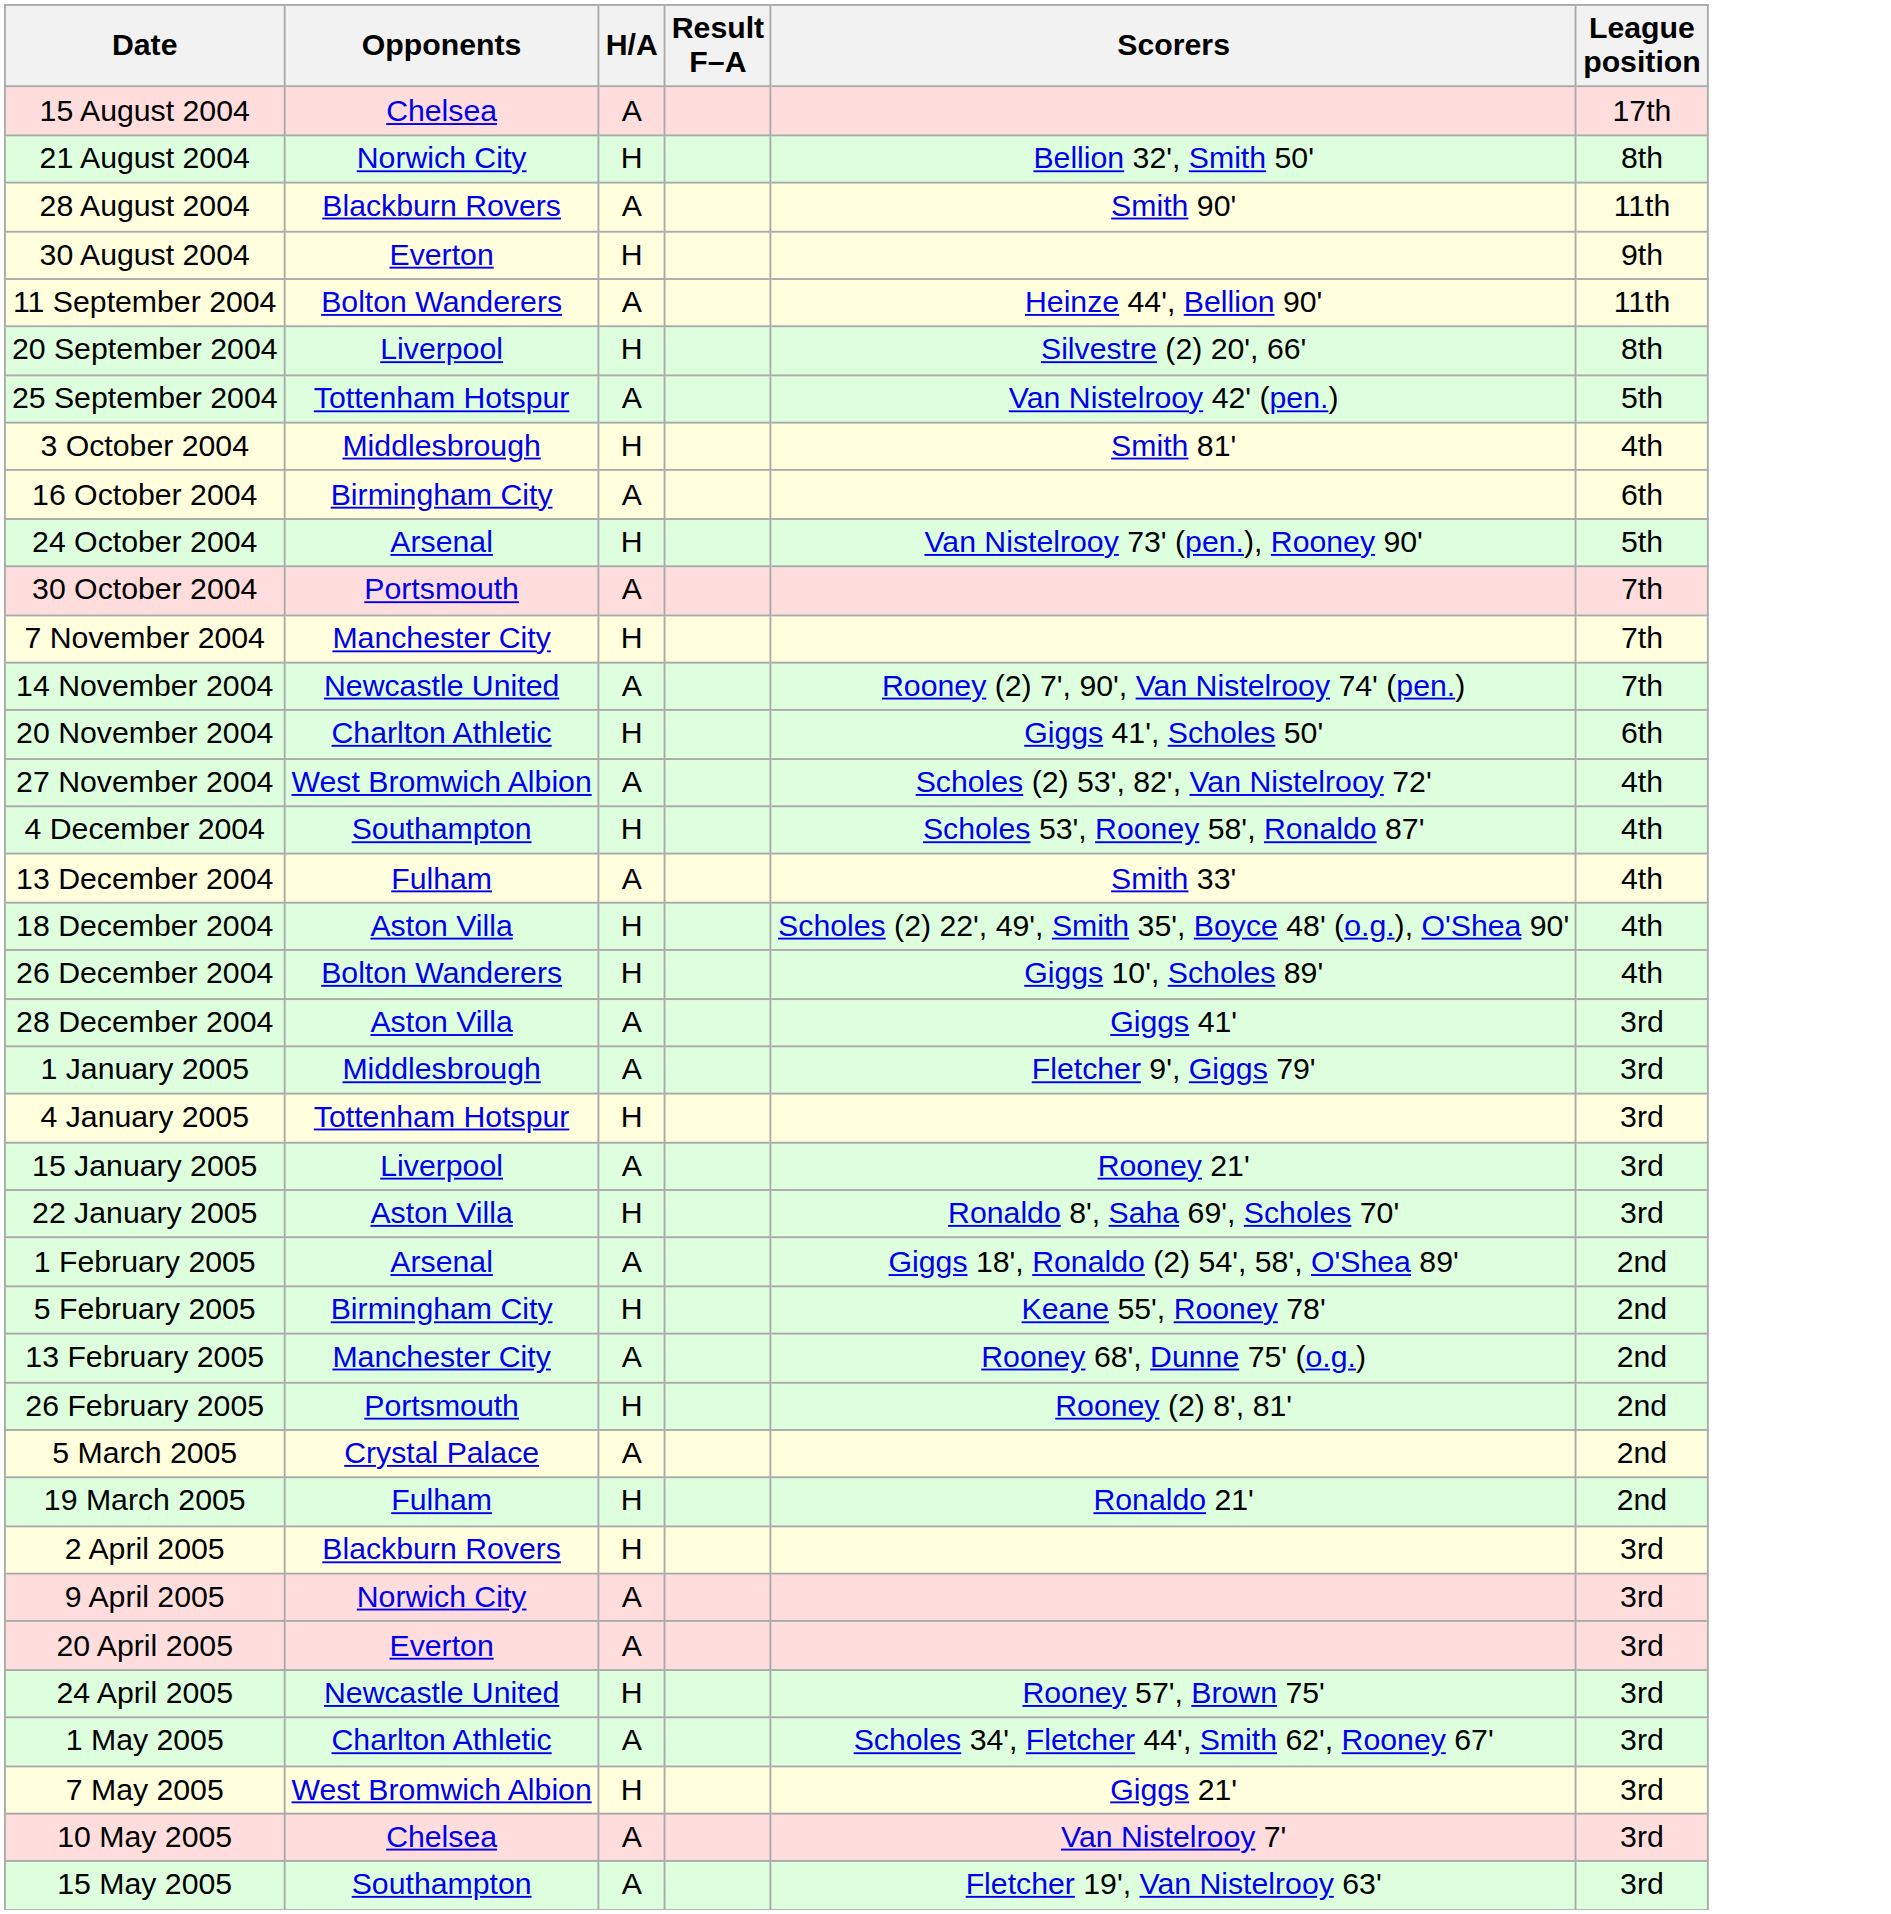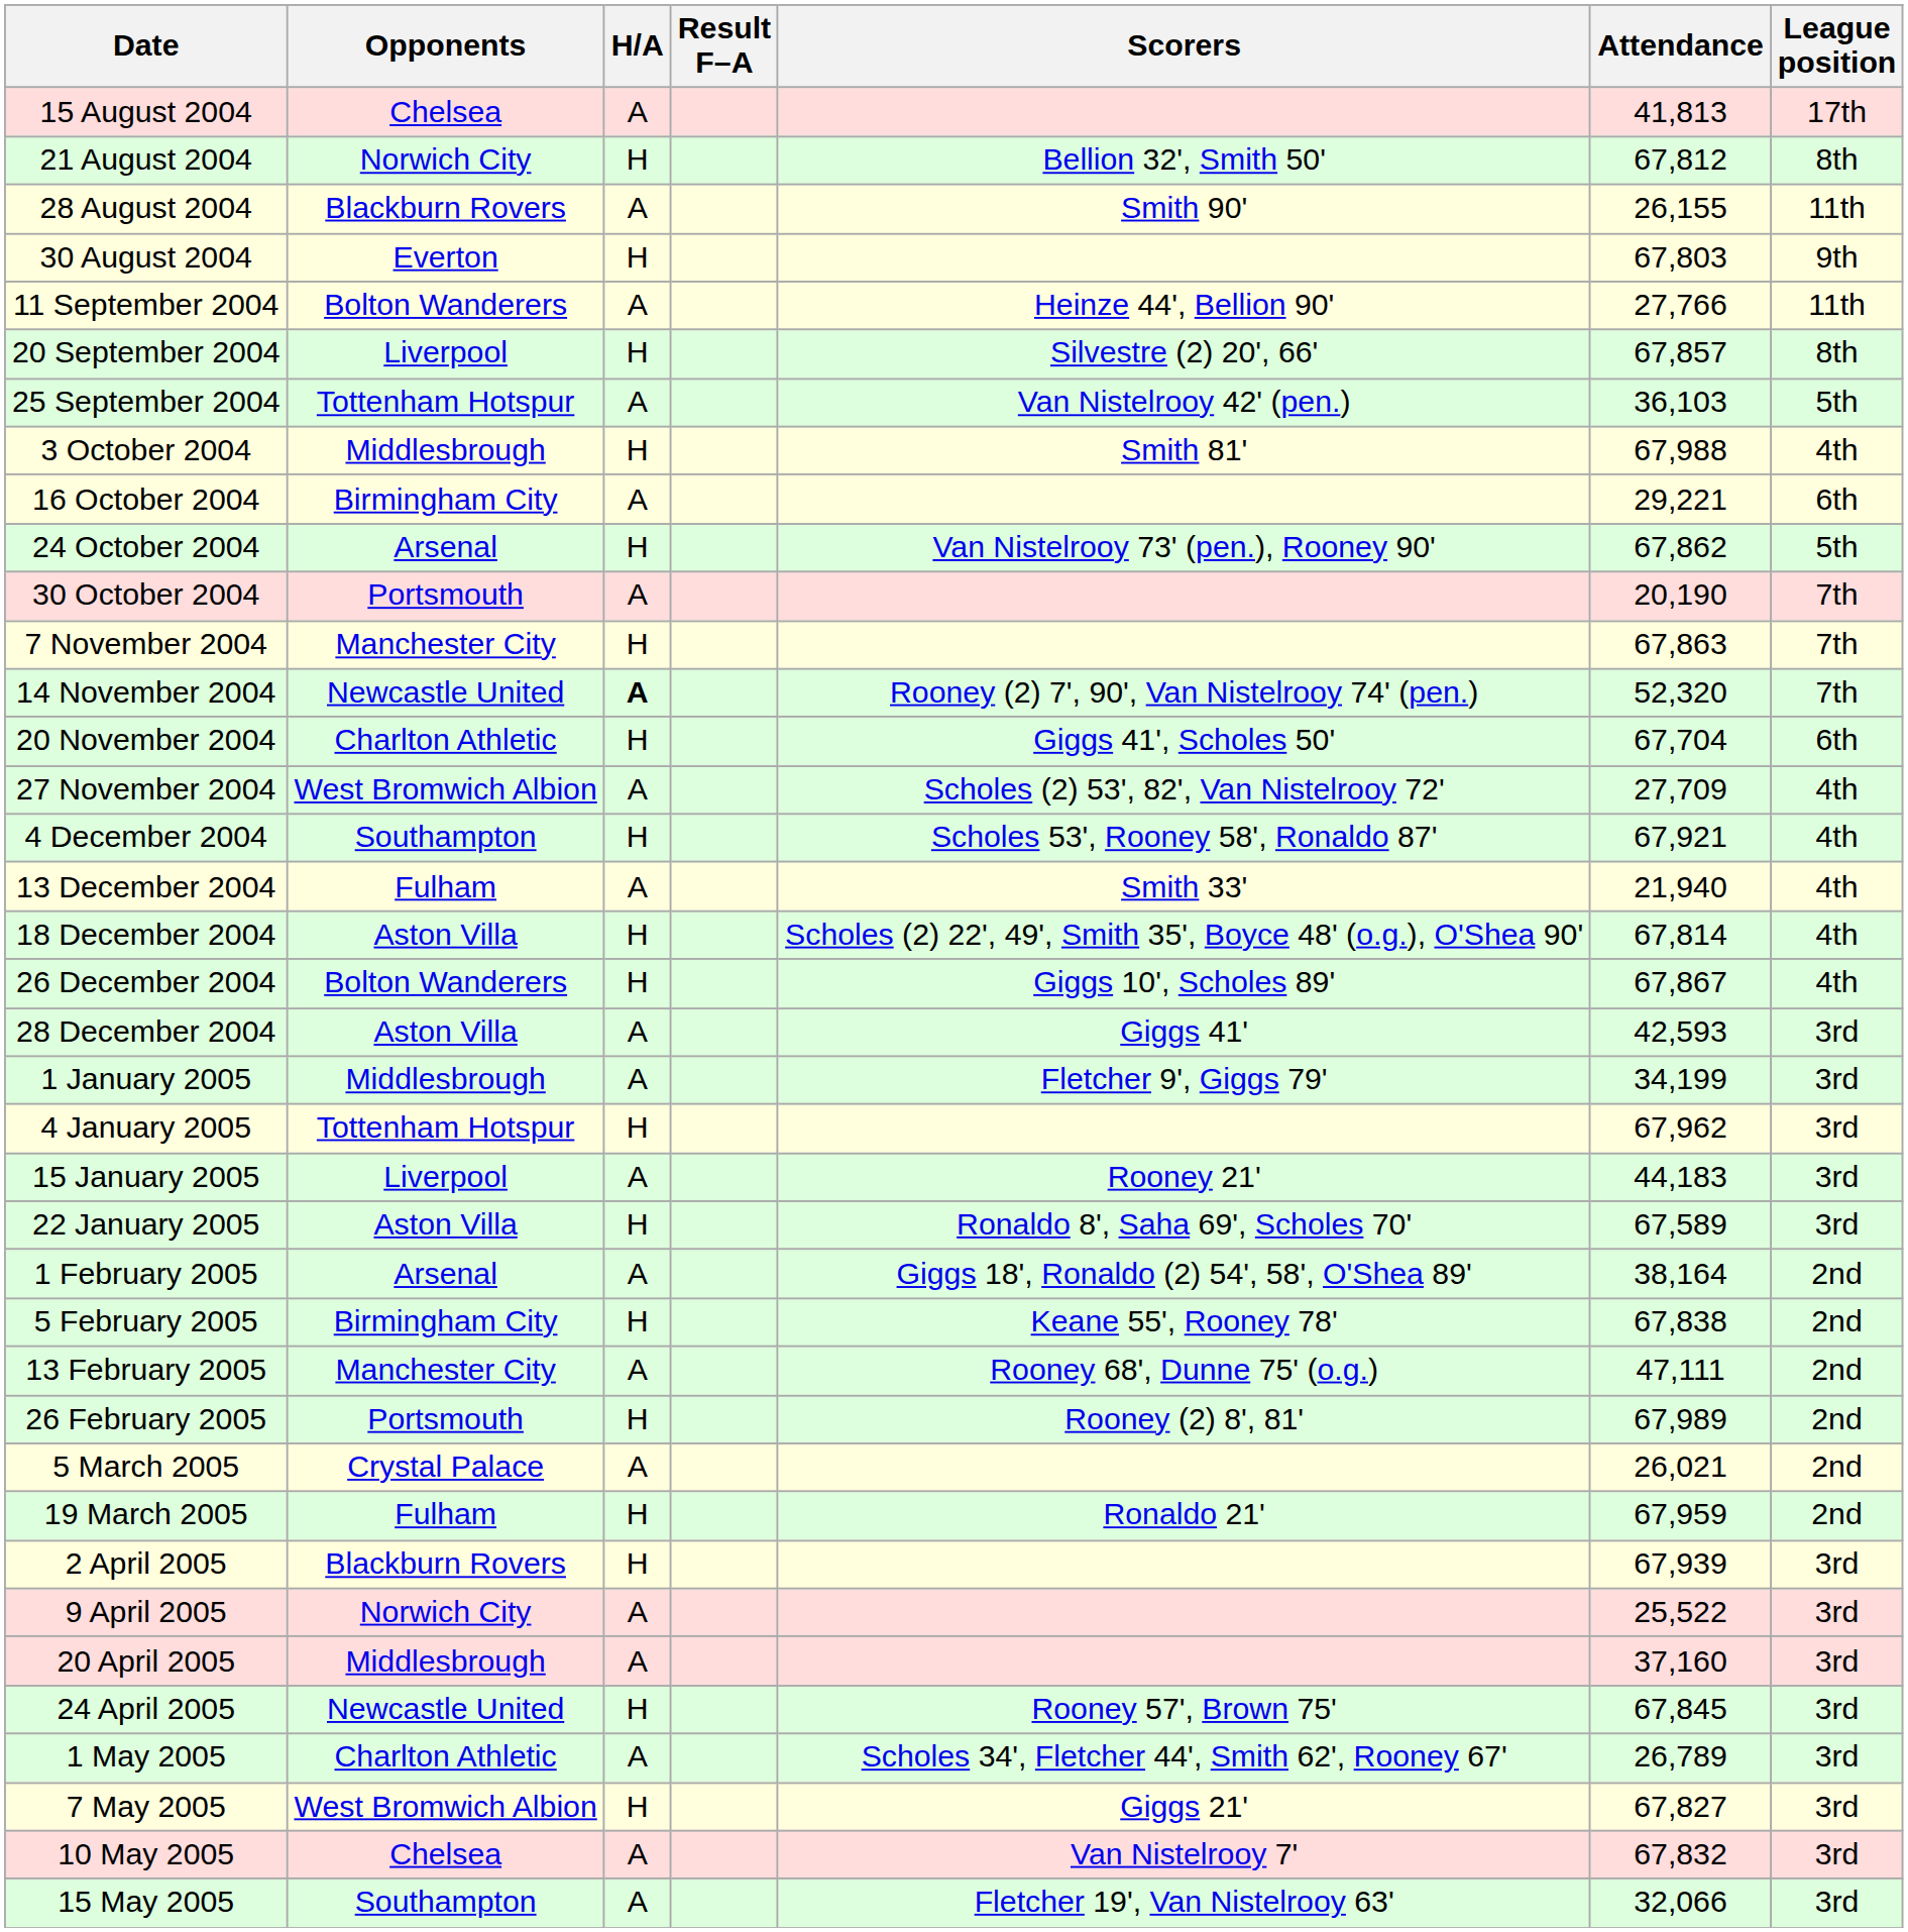 <table class="wikitable" style="text-align:center">
 <tr>
 <th>Date</th>
 <th>Opponents</th>
 <th>H/A</th>
 <th>Result<br>F–A</th>
 <th>Scorers</th>
+<th>Attendance</th>
 <th>League<br>position</th>
 </tr>
 <tr style="background:#fdd">
 <td>15 August 2004</td>
 <td><a href='#'>Chelsea</a></td>
 <td>A</td>
 <td></td>
 <td></td>
+<td>41,813</td>
 <td>17th</td>
 </tr>
 <tr style="background:#dfd">
 <td>21 August 2004</td>
 <td><a href='#'>Norwich City</a></td>
 <td>H</td>
 <td></td>
 <td><a href='#'>Bellion</a> 32', <a href='#'>Smith</a> 50'</td>
+<td>67,812</td>
 <td>8th</td>
 </tr>
 <tr style="background:#ffd">
 <td>28 August 2004</td>
 <td><a href='#'>Blackburn Rovers</a></td>
 <td>A</td>
 <td></td>
 <td><a href='#'>Smith</a> 90'</td>
+<td>26,155</td>
 <td>11th</td>
 </tr>
 <tr style="background:#ffd">
 <td>30 August 2004</td>
 <td><a href='#'>Everton</a></td>
 <td>H</td>
 <td></td>
 <td></td>
+<td>67,803</td>
 <td>9th</td>
 </tr>
 <tr style="background:#ffd">
 <td>11 September 2004</td>
 <td><a href='#'>Bolton Wanderers</a></td>
 <td>A</td>
 <td></td>
 <td><a href='#'>Heinze</a> 44', <a href='#'>Bellion</a> 90'</td>
+<td>27,766</td>
 <td>11th</td>
 </tr>
 <tr style="background:#dfd">
 <td>20 September 2004</td>
 <td><a href='#'>Liverpool</a></td>
 <td>H</td>
 <td></td>
 <td><a href='#'>Silvestre</a> (2) 20', 66'</td>
+<td>67,857</td>
 <td>8th</td>
 </tr>
 <tr style="background:#dfd">
 <td>25 September 2004</td>
 <td><a href='#'>Tottenham Hotspur</a></td>
 <td>A</td>
 <td></td>
 <td><a href='#'>Van Nistelrooy</a> 42' (<a href='#'>pen.</a>)</td>
+<td>36,103</td>
 <td>5th</td>
 </tr>
 <tr style="background:#ffd">
 <td>3 October 2004</td>
 <td><a href='#'>Middlesbrough</a></td>
 <td>H</td>
 <td></td>
 <td><a href='#'>Smith</a> 81'</td>
+<td>67,988</td>
 <td>4th</td>
 </tr>
 <tr style="background:#ffd">
 <td>16 October 2004</td>
 <td><a href='#'>Birmingham City</a></td>
 <td>A</td>
 <td></td>
 <td></td>
+<td>29,221</td>
 <td>6th</td>
 </tr>
 <tr style="background:#dfd">
 <td>24 October 2004</td>
 <td><a href='#'>Arsenal</a></td>
 <td>H</td>
 <td></td>
 <td><a href='#'>Van Nistelrooy</a> 73' (<a href='#'>pen.</a>), <a href='#'>Rooney</a> 90'</td>
+<td>67,862</td>
 <td>5th</td>
 </tr>
 <tr style="background:#fdd">
 <td>30 October 2004</td>
 <td><a href='#'>Portsmouth</a></td>
 <td>A</td>
 <td></td>
 <td></td>
+<td>20,190</td>
 <td>7th</td>
 </tr>
 <tr style="background:#ffd">
 <td>7 November 2004</td>
 <td><a href='#'>Manchester City</a></td>
 <td>H</td>
 <td></td>
 <td></td>
+<td>67,863</td>
 <td>7th</td>
 </tr>
 <tr style="background:#dfd">
 <td>14 November 2004</td>
 <td><a href='#'>Newcastle United</a></td>
-<td>A</td>
+<td><strong>A</strong></td>
 <td></td>
 <td><a href='#'>Rooney</a> (2) 7', 90', <a href='#'>Van Nistelrooy</a> 74' (<a href='#'>pen.</a>)</td>
+<td>52,320</td>
 <td>7th</td>
 </tr>
 <tr style="background:#dfd">
 <td>20 November 2004</td>
 <td><a href='#'>Charlton Athletic</a></td>
 <td>H</td>
 <td></td>
 <td><a href='#'>Giggs</a> 41', <a href='#'>Scholes</a> 50'</td>
+<td>67,704</td>
 <td>6th</td>
 </tr>
 <tr style="background:#dfd">
 <td>27 November 2004</td>
 <td><a href='#'>West Bromwich Albion</a></td>
 <td>A</td>
 <td></td>
 <td><a href='#'>Scholes</a> (2) 53', 82', <a href='#'>Van Nistelrooy</a> 72'</td>
+<td>27,709</td>
 <td>4th</td>
 </tr>
 <tr style="background:#dfd">
 <td>4 December 2004</td>
 <td><a href='#'>Southampton</a></td>
 <td>H</td>
 <td></td>
 <td><a href='#'>Scholes</a> 53', <a href='#'>Rooney</a> 58', <a href='#'>Ronaldo</a> 87'</td>
+<td>67,921</td>
 <td>4th</td>
 </tr>
 <tr style="background:#ffd">
 <td>13 December 2004</td>
 <td><a href='#'>Fulham</a></td>
 <td>A</td>
 <td></td>
 <td><a href='#'>Smith</a> 33'</td>
+<td>21,940</td>
 <td>4th</td>
 </tr>
 <tr style="background:#dfd">
 <td>18 December 2004</td>
 <td><a href='#'>Aston Villa</a></td>
 <td>H</td>
 <td></td>
 <td><a href='#'>Scholes</a> (2) 22', 49', <a href='#'>Smith</a> 35', <a href='#'>Boyce</a> 48' (<a href='#'>o.g.</a>), <a href='#'>O'Shea</a> 90'</td>
+<td>67,814</td>
 <td>4th</td>
 </tr>
 <tr style="background:#dfd">
 <td>26 December 2004</td>
 <td><a href='#'>Bolton Wanderers</a></td>
 <td>H</td>
 <td></td>
 <td><a href='#'>Giggs</a> 10', <a href='#'>Scholes</a> 89'</td>
+<td>67,867</td>
 <td>4th</td>
 </tr>
 <tr style="background:#dfd">
 <td>28 December 2004</td>
 <td><a href='#'>Aston Villa</a></td>
 <td>A</td>
 <td></td>
 <td><a href='#'>Giggs</a> 41'</td>
+<td>42,593</td>
 <td>3rd</td>
 </tr>
 <tr style="background:#dfd">
 <td>1 January 2005</td>
 <td><a href='#'>Middlesbrough</a></td>
 <td>A</td>
 <td></td>
 <td><a href='#'>Fletcher</a> 9', <a href='#'>Giggs</a> 79'</td>
+<td>34,199</td>
 <td>3rd</td>
 </tr>
 <tr style="background:#ffd">
 <td>4 January 2005</td>
 <td><a href='#'>Tottenham Hotspur</a></td>
 <td>H</td>
 <td></td>
 <td></td>
+<td>67,962</td>
 <td>3rd</td>
 </tr>
 <tr style="background:#dfd">
 <td>15 January 2005</td>
 <td><a href='#'>Liverpool</a></td>
 <td>A</td>
 <td></td>
 <td><a href='#'>Rooney</a> 21'</td>
+<td>44,183</td>
 <td>3rd</td>
 </tr>
 <tr style="background:#dfd">
 <td>22 January 2005</td>
 <td><a href='#'>Aston Villa</a></td>
 <td>H</td>
 <td></td>
 <td><a href='#'>Ronaldo</a> 8', <a href='#'>Saha</a> 69', <a href='#'>Scholes</a> 70'</td>
+<td>67,589</td>
 <td>3rd</td>
 </tr>
 <tr style="background:#dfd">
 <td>1 February 2005</td>
 <td><a href='#'>Arsenal</a></td>
 <td>A</td>
 <td></td>
 <td><a href='#'>Giggs</a> 18', <a href='#'>Ronaldo</a> (2) 54', 58', <a href='#'>O'Shea</a> 89'</td>
+<td>38,164</td>
 <td>2nd</td>
 </tr>
 <tr style="background:#dfd">
 <td>5 February 2005</td>
 <td><a href='#'>Birmingham City</a></td>
 <td>H</td>
 <td></td>
 <td><a href='#'>Keane</a> 55', <a href='#'>Rooney</a> 78'</td>
+<td>67,838</td>
 <td>2nd</td>
 </tr>
 <tr style="background:#dfd">
 <td>13 February 2005</td>
 <td><a href='#'>Manchester City</a></td>
 <td>A</td>
 <td></td>
 <td><a href='#'>Rooney</a> 68', <a href='#'>Dunne</a> 75' (<a href='#'>o.g.</a>)</td>
+<td>47,111</td>
 <td>2nd</td>
 </tr>
 <tr style="background:#dfd">
 <td>26 February 2005</td>
 <td><a href='#'>Portsmouth</a></td>
 <td>H</td>
 <td></td>
 <td><a href='#'>Rooney</a> (2) 8', 81'</td>
+<td>67,989</td>
 <td>2nd</td>
 </tr>
 <tr style="background:#ffd">
 <td>5 March 2005</td>
 <td><a href='#'>Crystal Palace</a></td>
 <td>A</td>
 <td></td>
 <td></td>
+<td>26,021</td>
 <td>2nd</td>
 </tr>
 <tr style="background:#dfd">
 <td>19 March 2005</td>
 <td><a href='#'>Fulham</a></td>
 <td>H</td>
 <td></td>
 <td><a href='#'>Ronaldo</a> 21'</td>
+<td>67,959</td>
 <td>2nd</td>
 </tr>
 <tr style="background:#ffd">
 <td>2 April 2005</td>
 <td><a href='#'>Blackburn Rovers</a></td>
 <td>H</td>
 <td></td>
 <td></td>
+<td>67,939</td>
 <td>3rd</td>
 </tr>
 <tr style="background:#fdd">
 <td>9 April 2005</td>
 <td><a href='#'>Norwich City</a></td>
 <td>A</td>
 <td></td>
 <td></td>
+<td>25,522</td>
 <td>3rd</td>
 </tr>
 <tr style="background:#fdd">
 <td>20 April 2005</td>
-<td><a href='#'>Everton</a></td>
+<td><a href='#'>Middlesbrough</a></td>
 <td>A</td>
 <td></td>
 <td></td>
+<td>37,160</td>
 <td>3rd</td>
 </tr>
 <tr style="background:#dfd">
 <td>24 April 2005</td>
 <td><a href='#'>Newcastle United</a></td>
 <td>H</td>
 <td></td>
 <td><a href='#'>Rooney</a> 57', <a href='#'>Brown</a> 75'</td>
+<td>67,845</td>
 <td>3rd</td>
 </tr>
 <tr style="background:#dfd">
 <td>1 May 2005</td>
 <td><a href='#'>Charlton Athletic</a></td>
 <td>A</td>
 <td></td>
 <td><a href='#'>Scholes</a> 34', <a href='#'>Fletcher</a> 44', <a href='#'>Smith</a> 62', <a href='#'>Rooney</a> 67'</td>
+<td>26,789</td>
 <td>3rd</td>
 </tr>
 <tr style="background:#ffd">
 <td>7 May 2005</td>
 <td><a href='#'>West Bromwich Albion</a></td>
 <td>H</td>
 <td></td>
 <td><a href='#'>Giggs</a> 21'</td>
+<td>67,827</td>
 <td>3rd</td>
 </tr>
 <tr style="background:#fdd">
 <td>10 May 2005</td>
 <td><a href='#'>Chelsea</a></td>
 <td>A</td>
 <td></td>
 <td><a href='#'>Van Nistelrooy</a> 7'</td>
+<td>67,832</td>
 <td>3rd</td>
 </tr>
 <tr style="background:#dfd">
 <td>15 May 2005</td>
 <td><a href='#'>Southampton</a></td>
 <td>A</td>
 <td></td>
 <td><a href='#'>Fletcher</a> 19', <a href='#'>Van Nistelrooy</a> 63'</td>
+<td>32,066</td>
 <td>3rd</td>
 </tr>
 </table>
